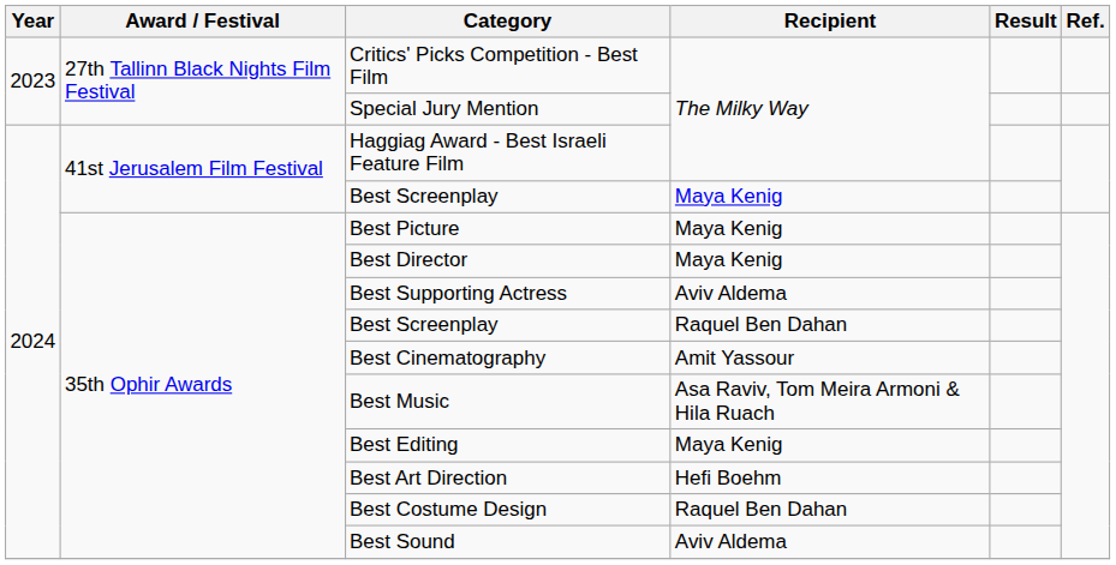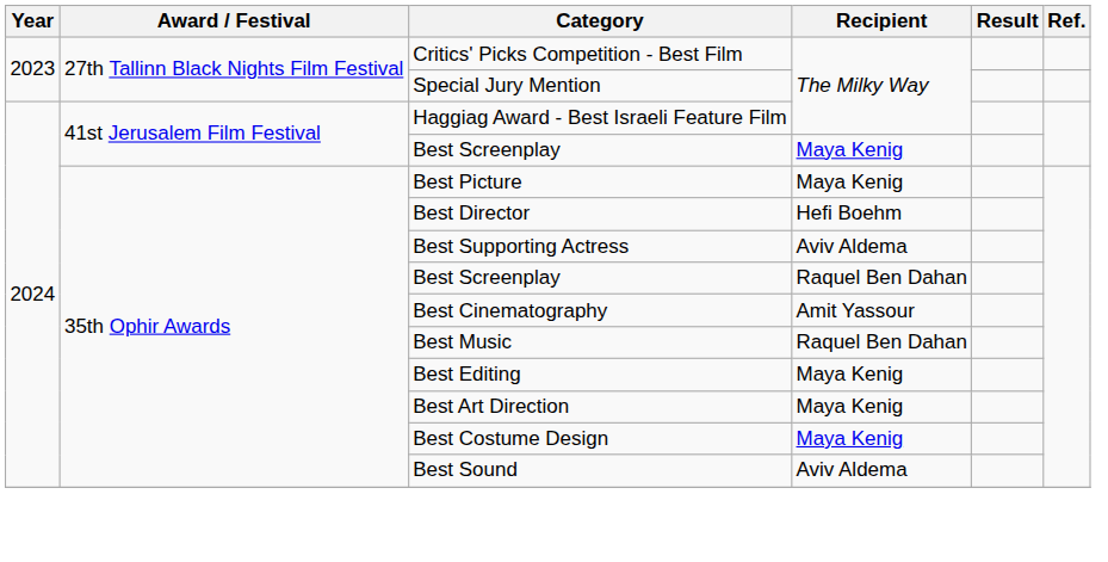 <table class="wikitable">
 <tr>
 <th>Year</th>
 <th>Award / Festival</th>
 <th>Category</th>
 <th>Recipient</th>
 <th>Result</th>
 <th>Ref.</th>
 </tr>
 <tr>
 <td rowspan="2">2023</td>
 <td rowspan="2">27th <a href='#'>Tallinn Black Nights Film Festival</a></td>
 <td>Critics' Picks Competition - Best Film</td>
 <td rowspan="3"><em>The Milky Way</em></td>
 <td></td>
 <td></td>
 </tr>
 <tr>
 <td>Special Jury Mention</td>
 <td></td>
 <td></td>
 </tr>
 <tr>
 <td rowspan="12">2024</td>
 <td rowspan="2">41st <a href='#'>Jerusalem Film Festival</a></td>
 <td>Haggiag Award - Best Israeli Feature Film</td>
 <td></td>
 <td rowspan="2"></td>
 </tr>
 <tr>
 <td>Best Screenplay</td>
 <td><a href='#'>Maya Kenig</a></td>
 <td></td>
 </tr>
 <tr>
 <td rowspan="10">35th <a href='#'>Ophir Awards</a></td>
 <td>Best Picture</td>
 <td>Maya Kenig</td>
 <td></td>
 <td rowspan="10"></td>
 </tr>
 <tr>
 <td>Best Director</td>
-<td>Maya Kenig</td>
+<td>Hefi Boehm</td>
 <td></td>
 </tr>
 <tr>
 <td>Best Supporting Actress</td>
 <td>Aviv Aldema</td>
 <td></td>
 </tr>
 <tr>
 <td>Best Screenplay</td>
 <td>Raquel Ben Dahan</td>
 <td></td>
 </tr>
 <tr>
 <td>Best Cinematography</td>
 <td>Amit Yassour</td>
 <td></td>
 </tr>
 <tr>
 <td>Best Music</td>
-<td>Asa Raviv, Tom Meira Armoni & Hila Ruach</td>
+<td>Raquel Ben Dahan</td>
 <td></td>
 </tr>
 <tr>
 <td>Best Editing</td>
 <td>Maya Kenig</td>
 <td></td>
 </tr>
 <tr>
 <td>Best Art Direction</td>
-<td>Hefi Boehm</td>
+<td>Maya Kenig</td>
 <td></td>
 </tr>
 <tr>
 <td>Best Costume Design</td>
-<td>Raquel Ben Dahan</td>
+<td><a href='#'>Maya Kenig</a></td>
 <td></td>
 </tr>
 <tr>
 <td>Best Sound</td>
 <td>Aviv Aldema</td>
 <td></td>
 </tr>
 <tr>
 </tr>
 </table>
